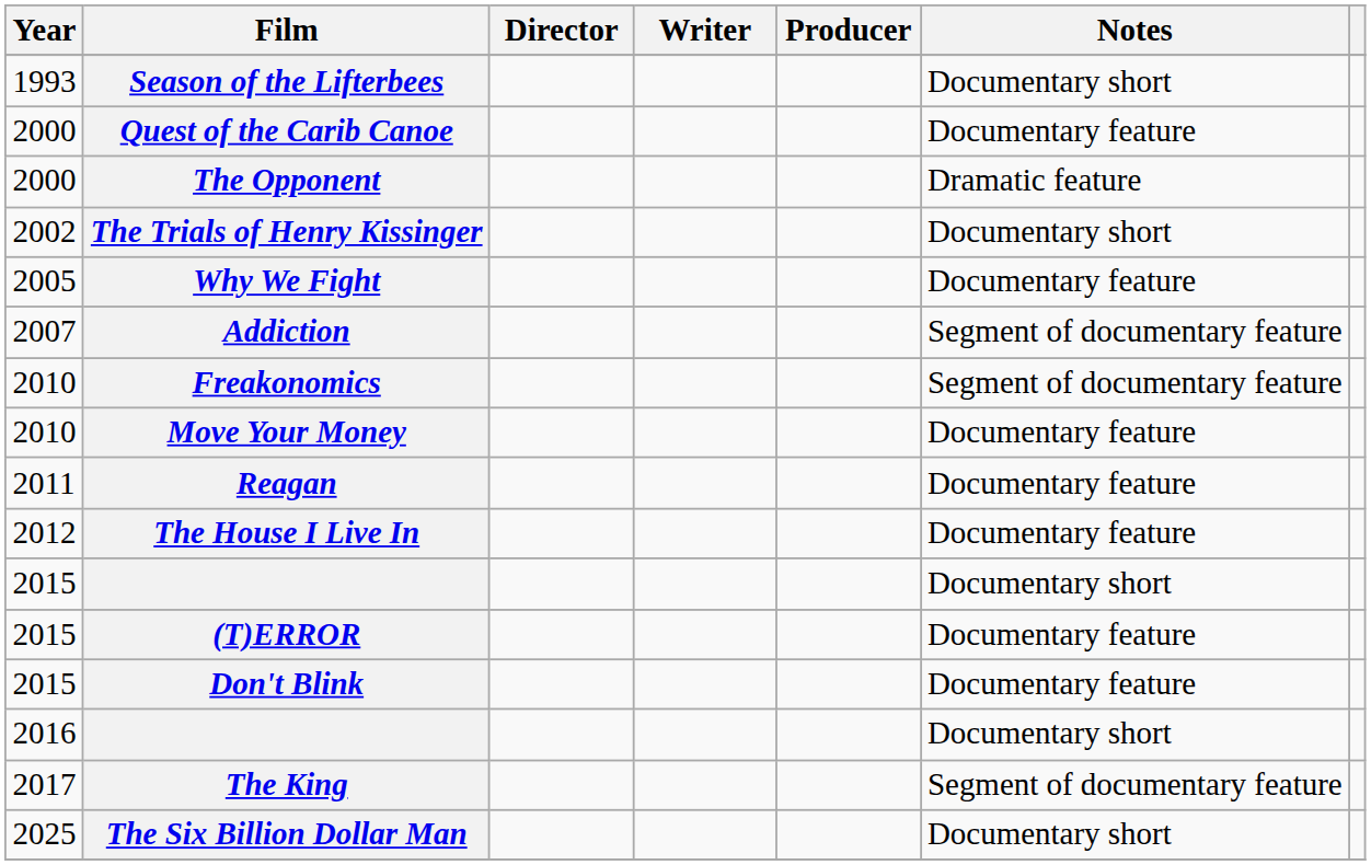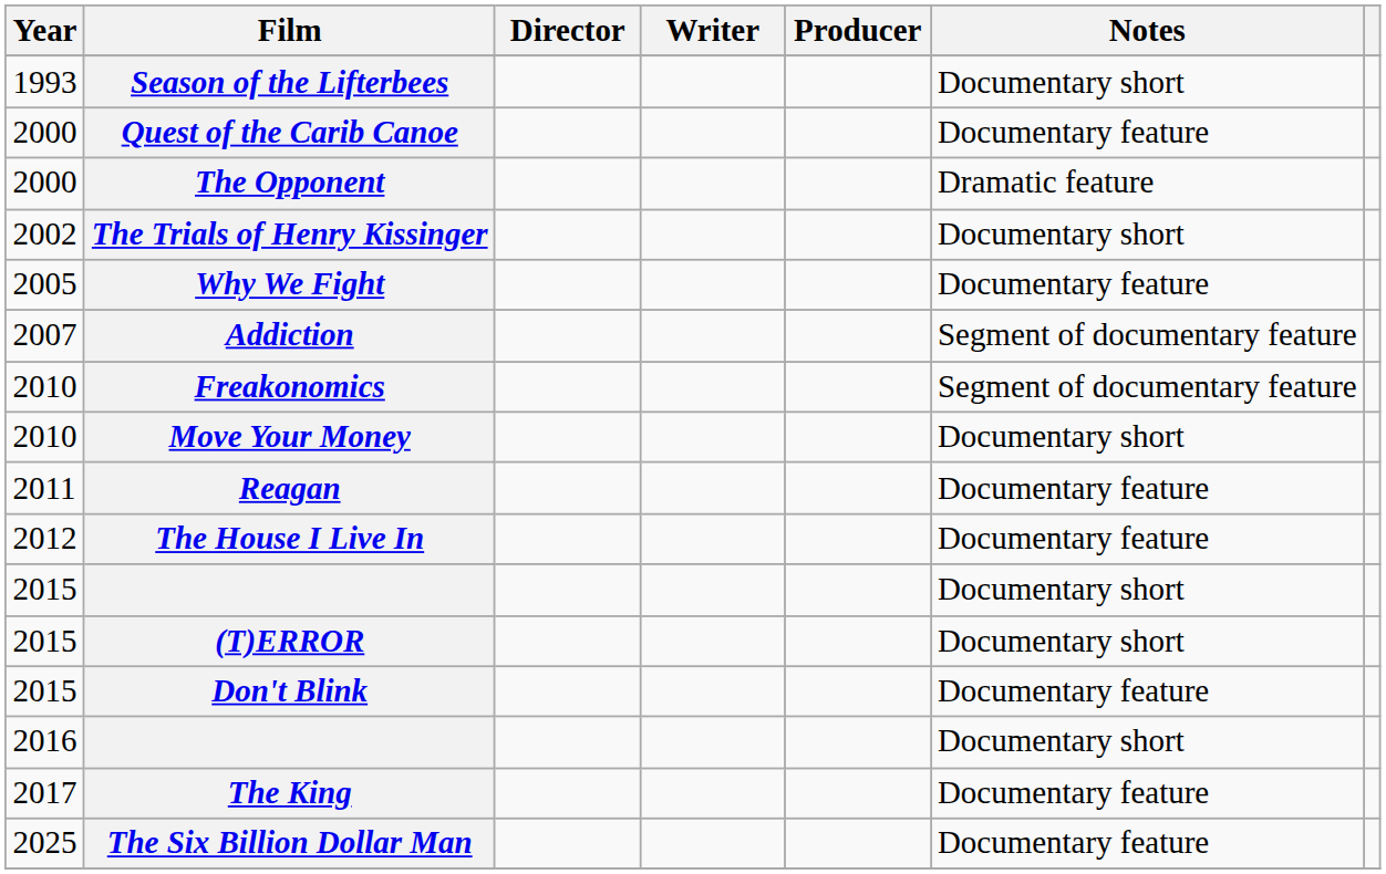 <table class="wikitable sortable plainrowheaders">
 <tr>
 <th>Year</th>
 <th>Film</th>
 <th width=65>Director</th>
 <th width=65>Writer</th>
 <th width=65>Producer</th>
 <th scope="col" class="unsortable">Notes</th>
 <th scope="col" class="unsortable"></th>
 </tr>
 <tr>
 </tr>
 <tr>
 <td>1993</td>
 <th scope="row"><em><a href='#'>Season of the Lifterbees</a></em></th>
 <td></td>
 <td></td>
 <td></td>
 <td style="text-align:left">Documentary short</td>
 <td style="text-align:center;"></td>
 </tr>
 <tr>
 <td>2000</td>
 <th scope="row"><em><a href='#'>Quest of the Carib Canoe</a></em></th>
 <td></td>
 <td></td>
 <td></td>
 <td style="text-align:left">Documentary feature</td>
 <td style="text-align:center;"></td>
 </tr>
 <tr>
 <td>2000</td>
 <th scope="row"><em><a href='#'>The Opponent</a></em></th>
 <td></td>
 <td></td>
 <td></td>
 <td style="text-align:left">Dramatic feature</td>
 <td style="text-align:center;"></td>
 </tr>
 <tr>
 <td>2002</td>
 <th scope="row"><em><a href='#'>The Trials of Henry Kissinger</a></em></th>
 <td></td>
 <td></td>
 <td></td>
 <td style="text-align:left">Documentary short</td>
 <td style="text-align:center;"></td>
 </tr>
 <tr>
 <td>2005</td>
 <th scope="row"><em><a href='#'>Why We Fight</a></em></th>
 <td></td>
 <td></td>
 <td></td>
 <td style="text-align:left">Documentary feature</td>
 <td style="text-align:center;"></td>
 </tr>
 <tr>
 <td>2007</td>
 <th scope="row"><em><a href='#'>Addiction</a></em></th>
 <td></td>
 <td></td>
 <td></td>
 <td style="text-align:left">Segment of documentary feature</td>
 <td style="text-align:center;"></td>
 </tr>
 <tr>
 <td>2010</td>
 <th scope="row"><em><a href='#'>Freakonomics</a></em></th>
 <td></td>
 <td></td>
 <td></td>
 <td style="text-align:left">Segment of documentary feature</td>
 <td style="text-align:center;"></td>
 </tr>
 <tr>
 <td>2010</td>
 <th scope="row"><em><a href='#'>Move Your Money</a></em></th>
 <td></td>
 <td></td>
 <td></td>
-<td style="text-align:left">Documentary feature</td>
+<td style="text-align:left">Documentary short</td>
 <td style="text-align:center;"></td>
 </tr>
 <tr>
 <td>2011</td>
 <th scope="row"><em><a href='#'>Reagan</a></em></th>
 <td></td>
 <td></td>
 <td></td>
 <td style="text-align:left">Documentary feature</td>
 <td style="text-align:center;"></td>
 </tr>
 <tr>
 <td>2012</td>
 <th scope="row"><em><a href='#'>The House I Live In</a></em></th>
 <td></td>
 <td></td>
 <td></td>
 <td style="text-align:left">Documentary feature</td>
 <td style="text-align:center;"></td>
 </tr>
 <tr>
 <td>2015</td>
 <th scope="row"><em></em></th>
 <td></td>
 <td></td>
 <td></td>
 <td style="text-align:left">Documentary short</td>
 <td style="text-align:center;"></td>
 </tr>
 <tr>
 <td>2015</td>
 <th scope="row"><em><a href='#'>(T)ERROR</a></em></th>
 <td></td>
 <td></td>
 <td></td>
-<td style="text-align:left">Documentary feature</td>
+<td style="text-align:left">Documentary short</td>
 <td style="text-align:center;"></td>
 </tr>
 <tr>
 <td>2015</td>
 <th scope="row"><em><a href='#'>Don't Blink</a></em></th>
 <td></td>
 <td></td>
 <td></td>
 <td style="text-align:left">Documentary feature</td>
 <td style="text-align:center;"></td>
 </tr>
 <tr>
 <td>2016</td>
 <th scope="row"><em></em></th>
 <td></td>
 <td></td>
 <td></td>
 <td style="text-align:left">Documentary short</td>
 <td style="text-align:center;"></td>
 </tr>
 <tr>
 <td>2017</td>
 <th scope="row"><em><a href='#'>The King</a></em></th>
 <td></td>
 <td></td>
 <td></td>
-<td style="text-align:left">Segment of documentary feature</td>
+<td style="text-align:left">Documentary feature</td>
 <td style="text-align:center;"></td>
 </tr>
 <tr>
 <td>2025</td>
 <th scope="row"><em><a href='#'>The Six Billion Dollar Man</a></em></th>
 <td></td>
 <td></td>
 <td></td>
-<td style="text-align:left">Documentary short</td>
+<td style="text-align:left">Documentary feature</td>
 <td style="text-align:center;"></td>
 </tr>
 <tr>
 </tr>
 </table>
